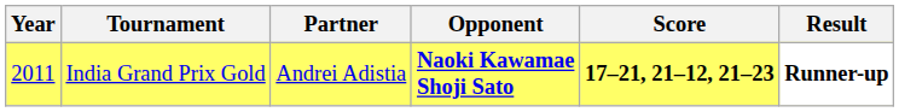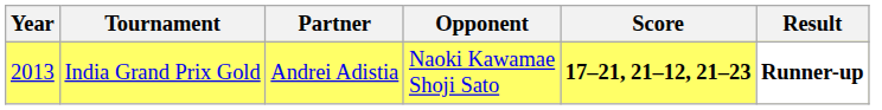 <table class="sortable wikitable" style="font-size: 90%;">
 <tr>
 <th>Year</th>
 <th>Tournament</th>
 <th>Partner</th>
 <th>Opponent</th>
 <th>Score</th>
 <th>Result</th>
 </tr>
 <tr style="background:#FFFF67">
-<td align="center"><a href='#'>2011</a></td>
+<td align="center"><a href='#'>2013</a></td>
 <td align="left"><a href='#'>India Grand Prix Gold</a></td>
 <td align="left"> <a href='#'>Andrei Adistia</a></td>
-<td align="left"><strong> <a href='#'>Naoki Kawamae</a> <br>  <a href='#'>Shoji Sato</a></strong></td>
+<td align="left"> <a href='#'>Naoki Kawamae</a> <br>  <a href='#'>Shoji Sato</a></td>
 <td align="left"><strong>17–21, 21–12, 21–23</strong></td>
 <td style="text-align:left; background:white"> <strong>Runner-up</strong></td>
 </tr>
 </table>
